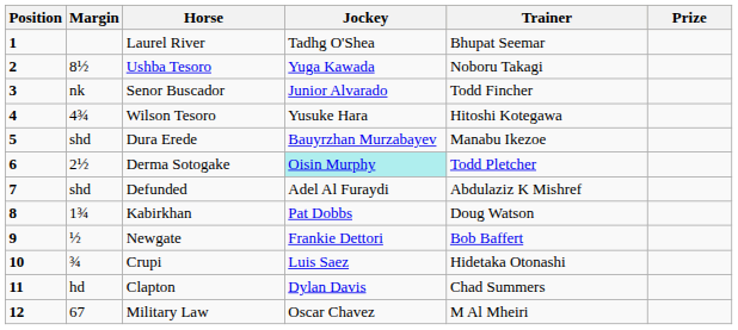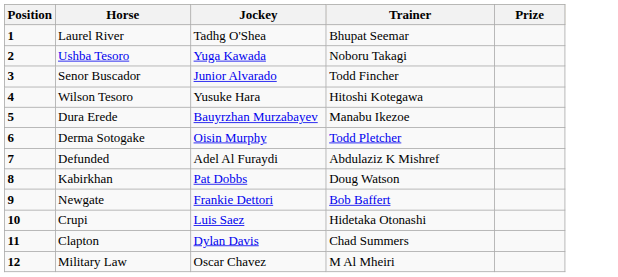 <table class="wikitable sortable">
 <tr style="background:#DACAA5; text-align:center;">
 <th style="width:35px"><strong>Position</strong></th>
-<th style="width:45px"><strong>Margin</strong></th>
 <th style="width:160px"><strong>Horse</strong></th>
 <th style="width:160px"><strong>Jockey</strong></th>
 <th style="width:200px"><strong>Trainer</strong></th>
 <th style="width:80px"><strong>Prize</strong></th>
 </tr>
 <tr>
 <td><strong>1</strong></td>
-<td></td>
 <td>Laurel River</td>
 <td>Tadhg O'Shea</td>
 <td>Bhupat Seemar</td>
 <td></td>
 </tr>
 <tr>
 <td><strong>2</strong></td>
-<td>8½</td>
 <td><a href='#'>Ushba Tesoro</a></td>
 <td><a href='#'>Yuga Kawada</a></td>
 <td>Noboru Takagi</td>
 <td></td>
 </tr>
 <tr>
 <td><strong>3</strong></td>
-<td>nk</td>
 <td>Senor Buscador</td>
 <td><a href='#'>Junior Alvarado</a></td>
 <td>Todd Fincher</td>
 <td></td>
 </tr>
 <tr>
 <td><strong>4</strong></td>
-<td>4¾</td>
 <td>Wilson Tesoro</td>
 <td>Yusuke Hara</td>
 <td>Hitoshi Kotegawa</td>
 <td></td>
 </tr>
 <tr>
 <td><strong>5</strong></td>
-<td>shd</td>
 <td>Dura Erede</td>
 <td><a href='#'>Bauyrzhan Murzabayev</a></td>
 <td>Manabu Ikezoe</td>
 <td></td>
 </tr>
 <tr>
 <td><strong>6</strong></td>
-<td>2½</td>
 <td>Derma Sotogake</td>
-<td style="background: paleturquoise;"><a href='#'>Oisin Murphy</a></td>
+<td><a href='#'>Oisin Murphy</a></td>
 <td><a href='#'>Todd Pletcher</a></td>
 <td></td>
 </tr>
 <tr>
 <td><strong>7</strong></td>
-<td>shd</td>
 <td>Defunded</td>
 <td>Adel Al Furaydi</td>
 <td>Abdulaziz K Mishref</td>
 <td></td>
 </tr>
 <tr>
 <td><strong>8</strong></td>
-<td>1¾</td>
 <td>Kabirkhan</td>
 <td><a href='#'>Pat Dobbs</a></td>
 <td>Doug Watson</td>
 <td></td>
 </tr>
 <tr>
 <td><strong>9</strong></td>
-<td>½</td>
 <td>Newgate</td>
 <td><a href='#'>Frankie Dettori</a></td>
 <td><a href='#'>Bob Baffert</a></td>
 <td></td>
 </tr>
 <tr>
 <td><strong>10</strong></td>
-<td>¾</td>
 <td>Crupi</td>
 <td><a href='#'>Luis Saez</a></td>
 <td>Hidetaka Otonashi</td>
 <td></td>
 </tr>
 <tr>
 <td><strong>11</strong></td>
-<td>hd</td>
 <td>Clapton</td>
 <td><a href='#'>Dylan Davis</a></td>
 <td>Chad Summers</td>
 <td></td>
 </tr>
 <tr>
 <td><strong>12</strong></td>
-<td>67</td>
 <td>Military Law</td>
 <td>Oscar Chavez</td>
 <td>M Al Mheiri</td>
 <td></td>
 </tr>
 </table>
